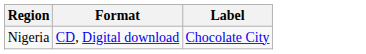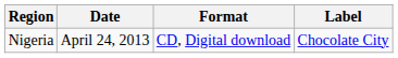 <table class="wikitable sortable">
 <tr>
 <th>Region</th>
+<th>Date</th>
 <th>Format</th>
 <th>Label</th>
 </tr>
 <tr>
 <td>Nigeria</td>
+<td>April 24, 2013</td>
 <td><a href='#'>CD</a>, <a href='#'>Digital download</a></td>
 <td><a href='#'>Chocolate City</a></td>
 </tr>
 </table>
